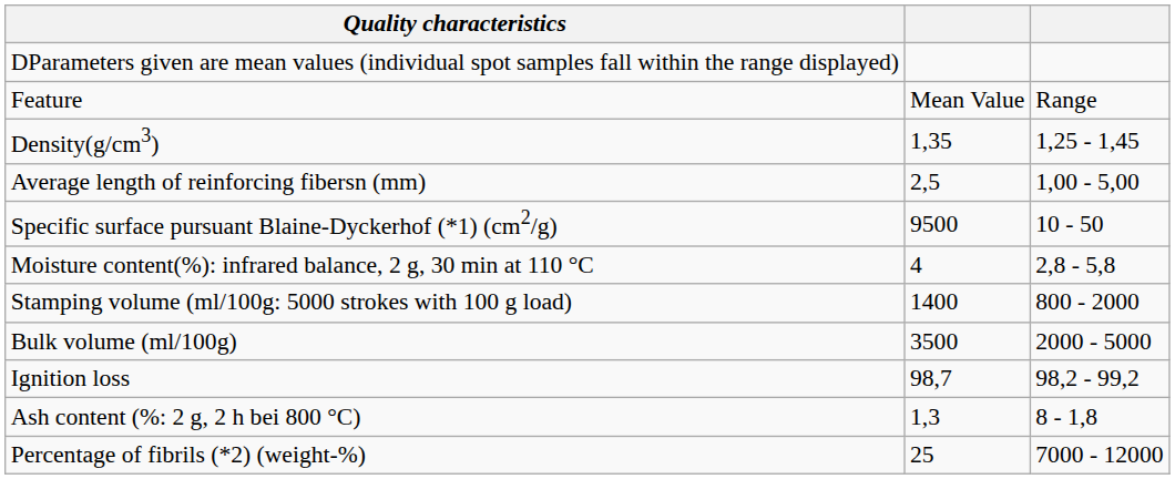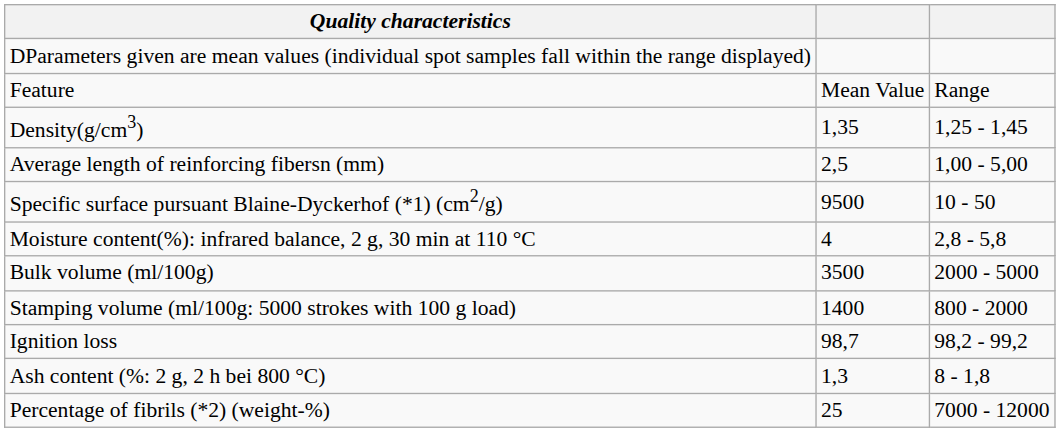 <table class="wikitable">
 <tr>
 <th><em>Quality characteristics</em></th>
 <th></th>
 <th></th>
 </tr>
 <tr>
 <td>DParameters given are mean values (individual spot samples fall within the range displayed)</td>
 <td></td>
 <td></td>
 </tr>
 <tr>
 <td>Feature</td>
 <td>Mean Value</td>
 <td>Range</td>
 </tr>
 <tr>
 <td>Density(g/cm<sup>3</sup>)</td>
 <td>1,35</td>
 <td>1,25 - 1,45</td>
 </tr>
 <tr>
 <td>Average length of reinforcing fibersn (mm)</td>
 <td>2,5</td>
 <td>1,00 - 5,00</td>
 </tr>
 <tr>
 <td>Specific surface pursuant Blaine-Dyckerhof (*1) (cm<sup>2</sup>/g)</td>
 <td>9500</td>
 <td>10 - 50</td>
 </tr>
 <tr>
 <td>Moisture content(%): infrared balance, 2 g, 30 min at 110 °C</td>
 <td>4</td>
 <td>2,8 - 5,8</td>
 </tr>
 <tr>
+<td>Bulk volume (ml/100g)</td>
+<td>3500</td>
+<td>2000 - 5000</td>
+</tr>
+<tr>
 <td>Stamping volume (ml/100g: 5000 strokes with 100 g  load)</td>
 <td>1400</td>
 <td>800 - 2000</td>
-</tr>
-<tr>
-<td>Bulk volume (ml/100g)</td>
-<td>3500</td>
-<td>2000 - 5000</td>
 </tr>
 <tr>
 <td>Ignition loss</td>
 <td>98,7</td>
 <td>98,2 - 99,2</td>
 </tr>
 <tr>
 <td>Ash content (%: 2 g, 2 h bei 800 °C)</td>
 <td>1,3</td>
 <td>8 - 1,8</td>
 </tr>
 <tr>
 <td>Percentage of fibrils (*2) (weight-%)</td>
 <td>25</td>
 <td>7000 - 12000</td>
 </tr>
 </table>
